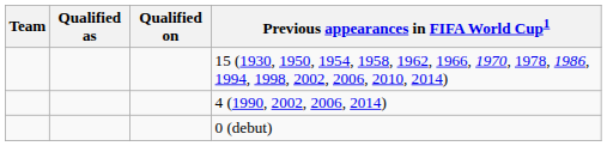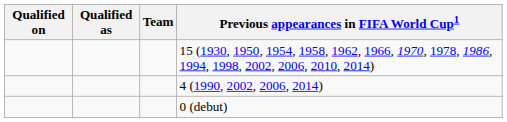 <table class="wikitable sortable">
 <tr>
+<th>Qualified on</th>
+<th>Qualified as</th>
 <th>Team</th>
-<th>Qualified as</th>
-<th>Qualified on</th>
 <th data-sort-type="number">Previous <a href='#'>appearances</a> in <a href='#'>FIFA World Cup</a><sup><a href='#'>1</a></sup></th>
 </tr>
 <tr>
 <td></td>
 <td></td>
 <td></td>
 <td>15 (<a href='#'>1930</a>, <a href='#'>1950</a>, <a href='#'>1954</a>, <a href='#'>1958</a>, <a href='#'>1962</a>, <a href='#'>1966</a>, <em><a href='#'>1970</a></em>, <a href='#'>1978</a>, <em><a href='#'>1986</a></em>, <a href='#'>1994</a>, <a href='#'>1998</a>, <a href='#'>2002</a>, <a href='#'>2006</a>, <a href='#'>2010</a>, <a href='#'>2014</a>)</td>
 </tr>
 <tr>
 <td></td>
 <td></td>
 <td></td>
 <td>4 (<a href='#'>1990</a>, <a href='#'>2002</a>, <a href='#'>2006</a>, <a href='#'>2014</a>)</td>
 </tr>
 <tr>
 <td></td>
 <td></td>
 <td></td>
 <td>0 (debut)</td>
 </tr>
 </table>
